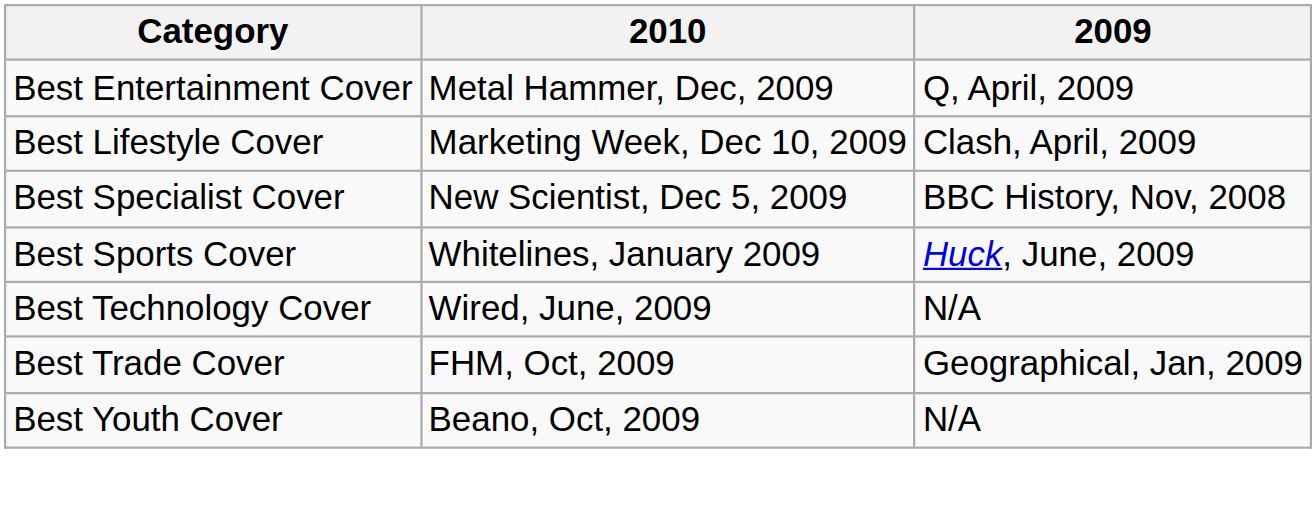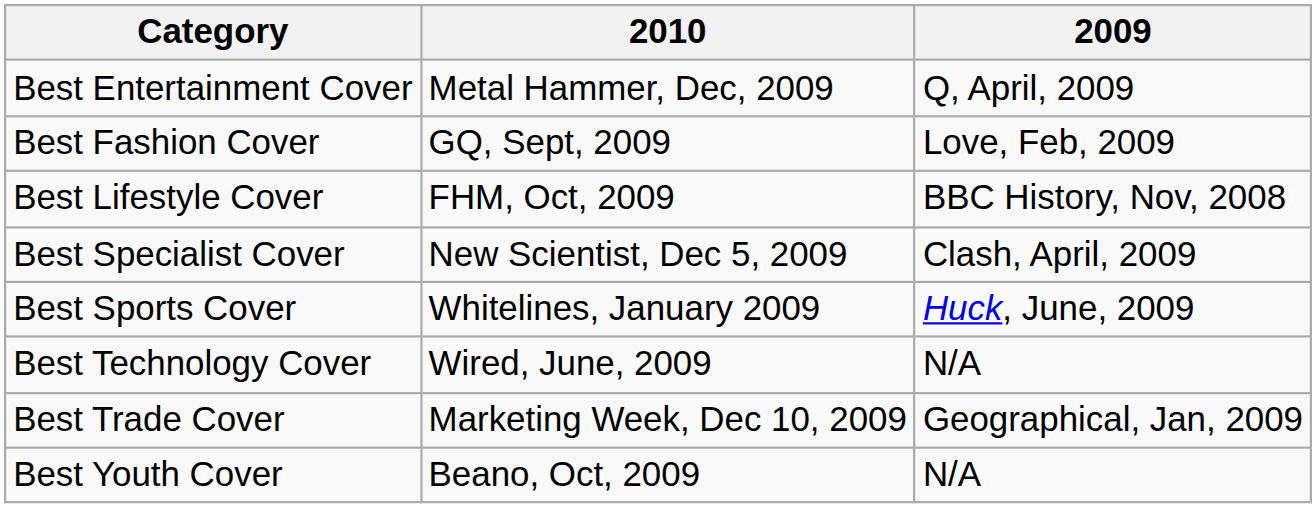 <table class="wikitable">
 <tr>
 <th>Category</th>
 <th>2010</th>
 <th>2009</th>
 </tr>
 <tr>
 <td>Best Entertainment Cover</td>
 <td>Metal Hammer, Dec, 2009</td>
 <td>Q, April, 2009</td>
 </tr>
 <tr>
+<td>Best Fashion Cover</td>
+<td>GQ, Sept, 2009</td>
+<td>Love, Feb, 2009</td>
+</tr>
+<tr>
 <td>Best Lifestyle Cover</td>
-<td>Marketing Week, Dec 10, 2009</td>
-<td>Clash, April, 2009</td>
+<td>FHM, Oct, 2009</td>
+<td>BBC History, Nov, 2008</td>
 </tr>
 <tr>
 <td>Best Specialist Cover</td>
 <td>New Scientist, Dec 5, 2009</td>
-<td>BBC History, Nov, 2008</td>
+<td>Clash, April, 2009</td>
 </tr>
 <tr>
 <td>Best Sports Cover</td>
 <td>Whitelines, January 2009</td>
 <td><em><a href='#'>Huck</a></em>, June, 2009</td>
 </tr>
 <tr>
 <td>Best Technology Cover</td>
 <td>Wired, June, 2009</td>
 <td>N/A</td>
 </tr>
 <tr>
 <td>Best Trade Cover</td>
-<td>FHM, Oct, 2009</td>
+<td>Marketing Week, Dec 10, 2009</td>
 <td>Geographical, Jan, 2009</td>
 </tr>
 <tr>
 <td>Best Youth Cover</td>
 <td>Beano, Oct, 2009</td>
 <td>N/A</td>
 </tr>
 </table>
